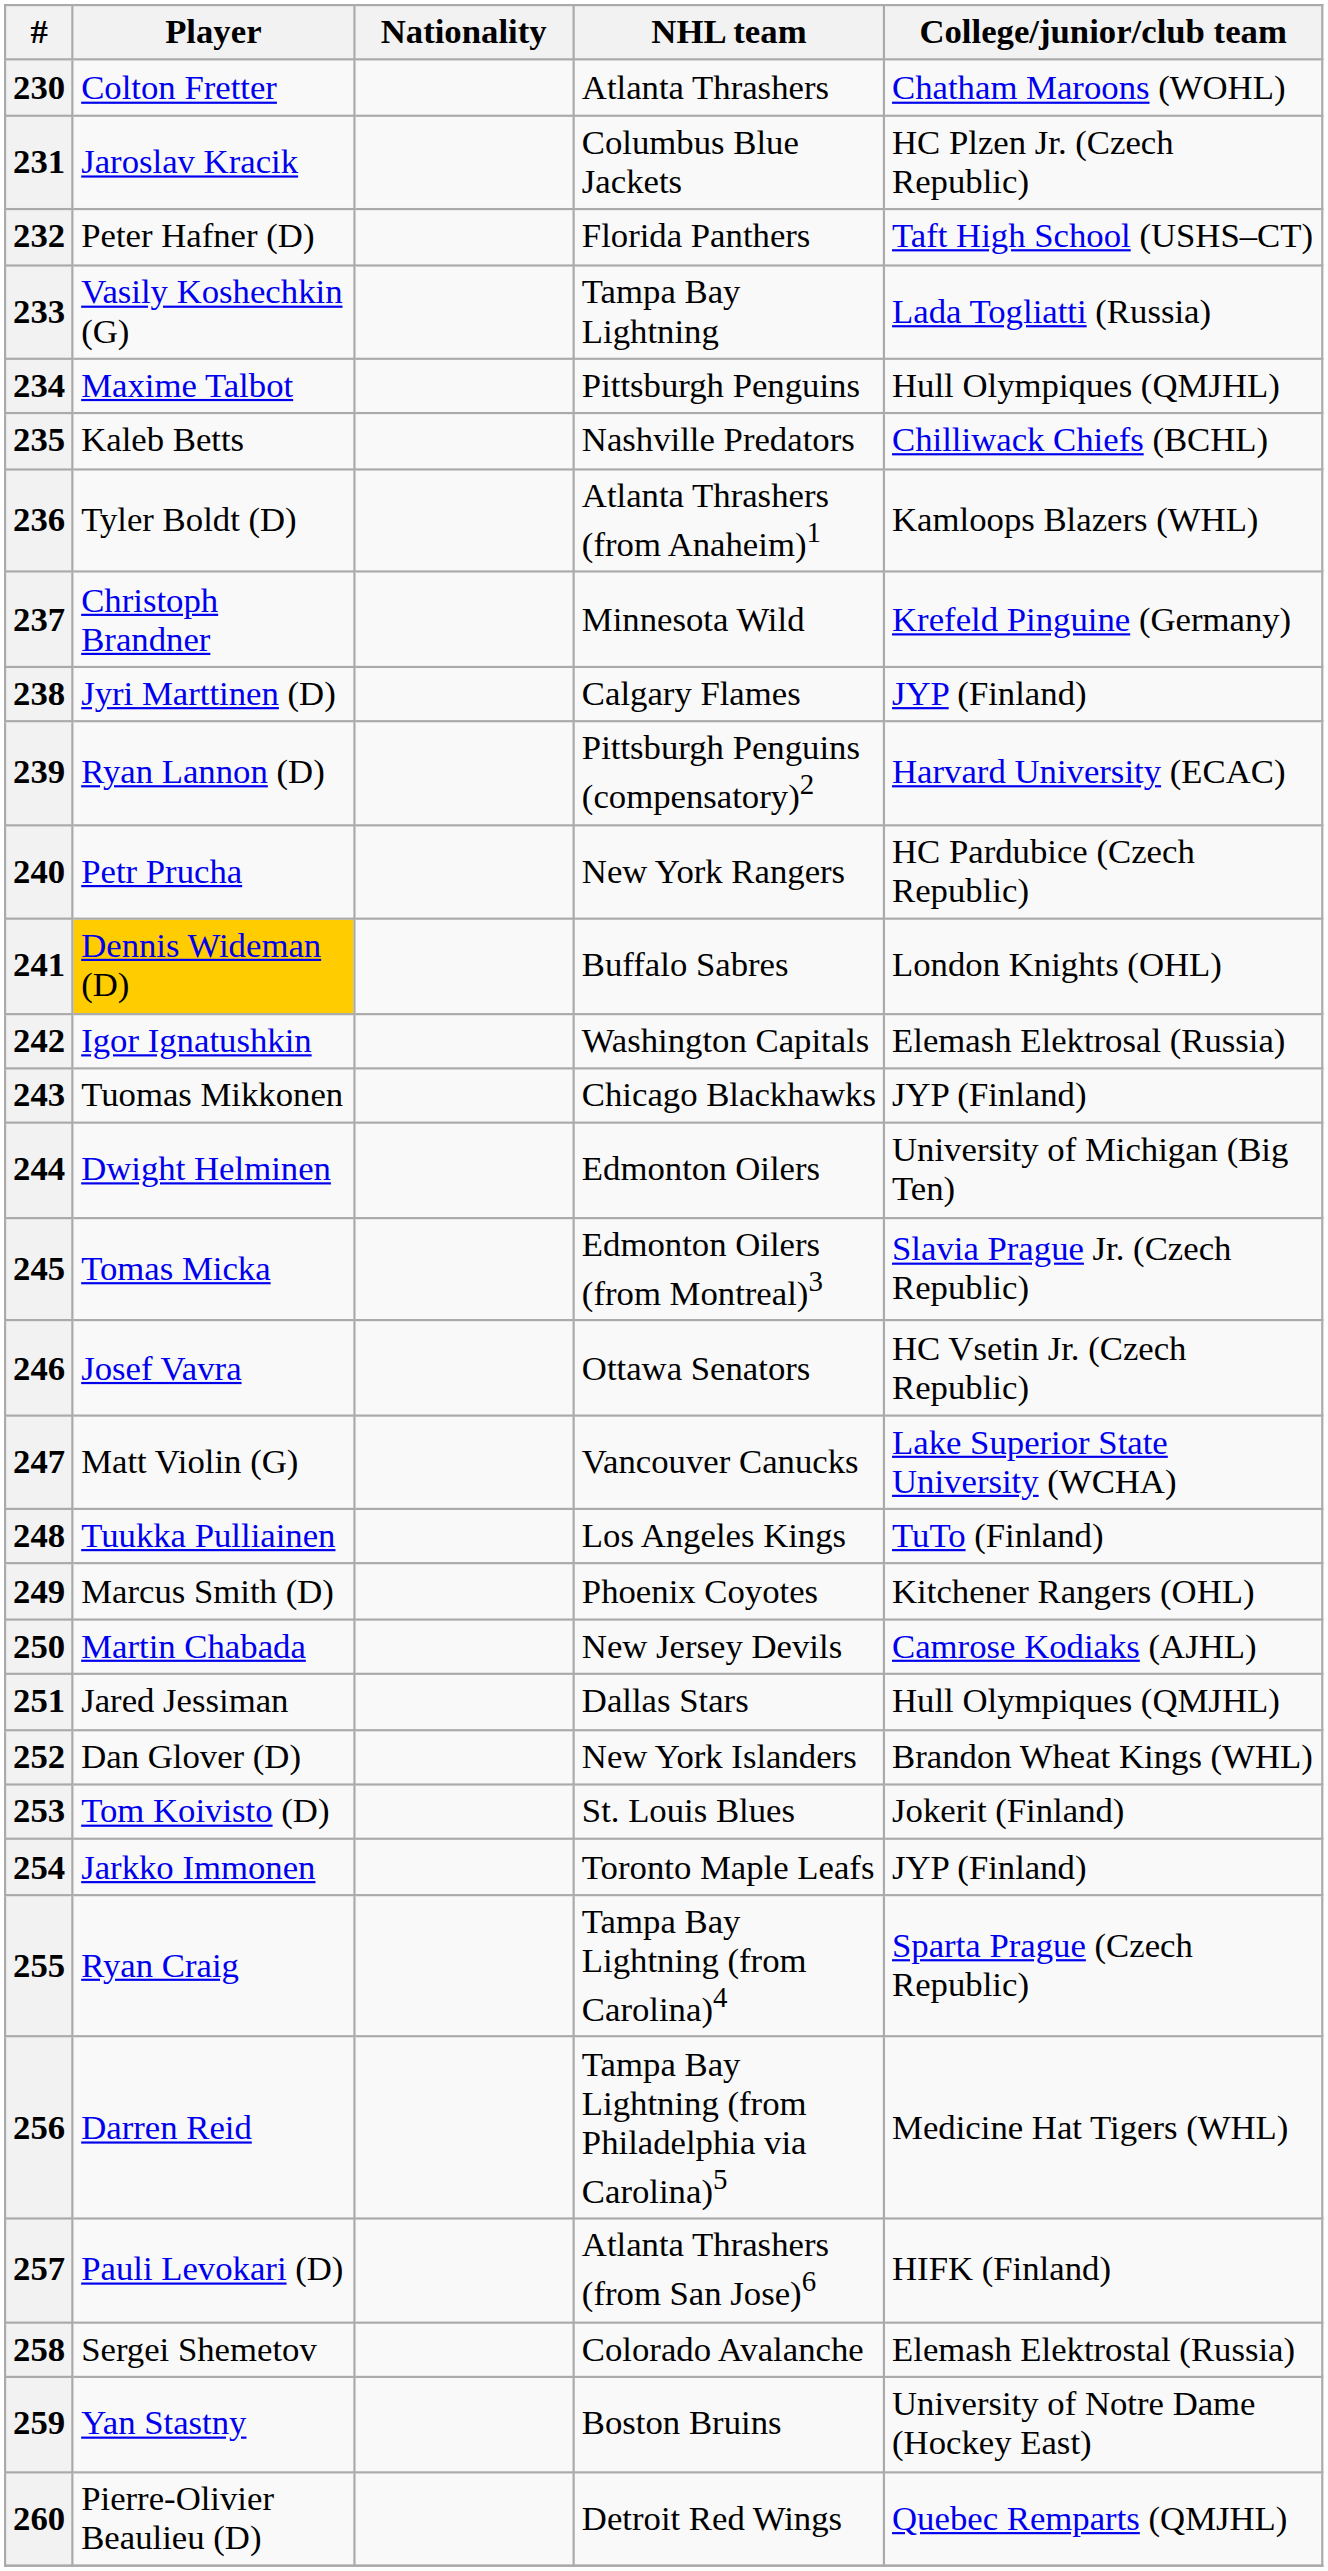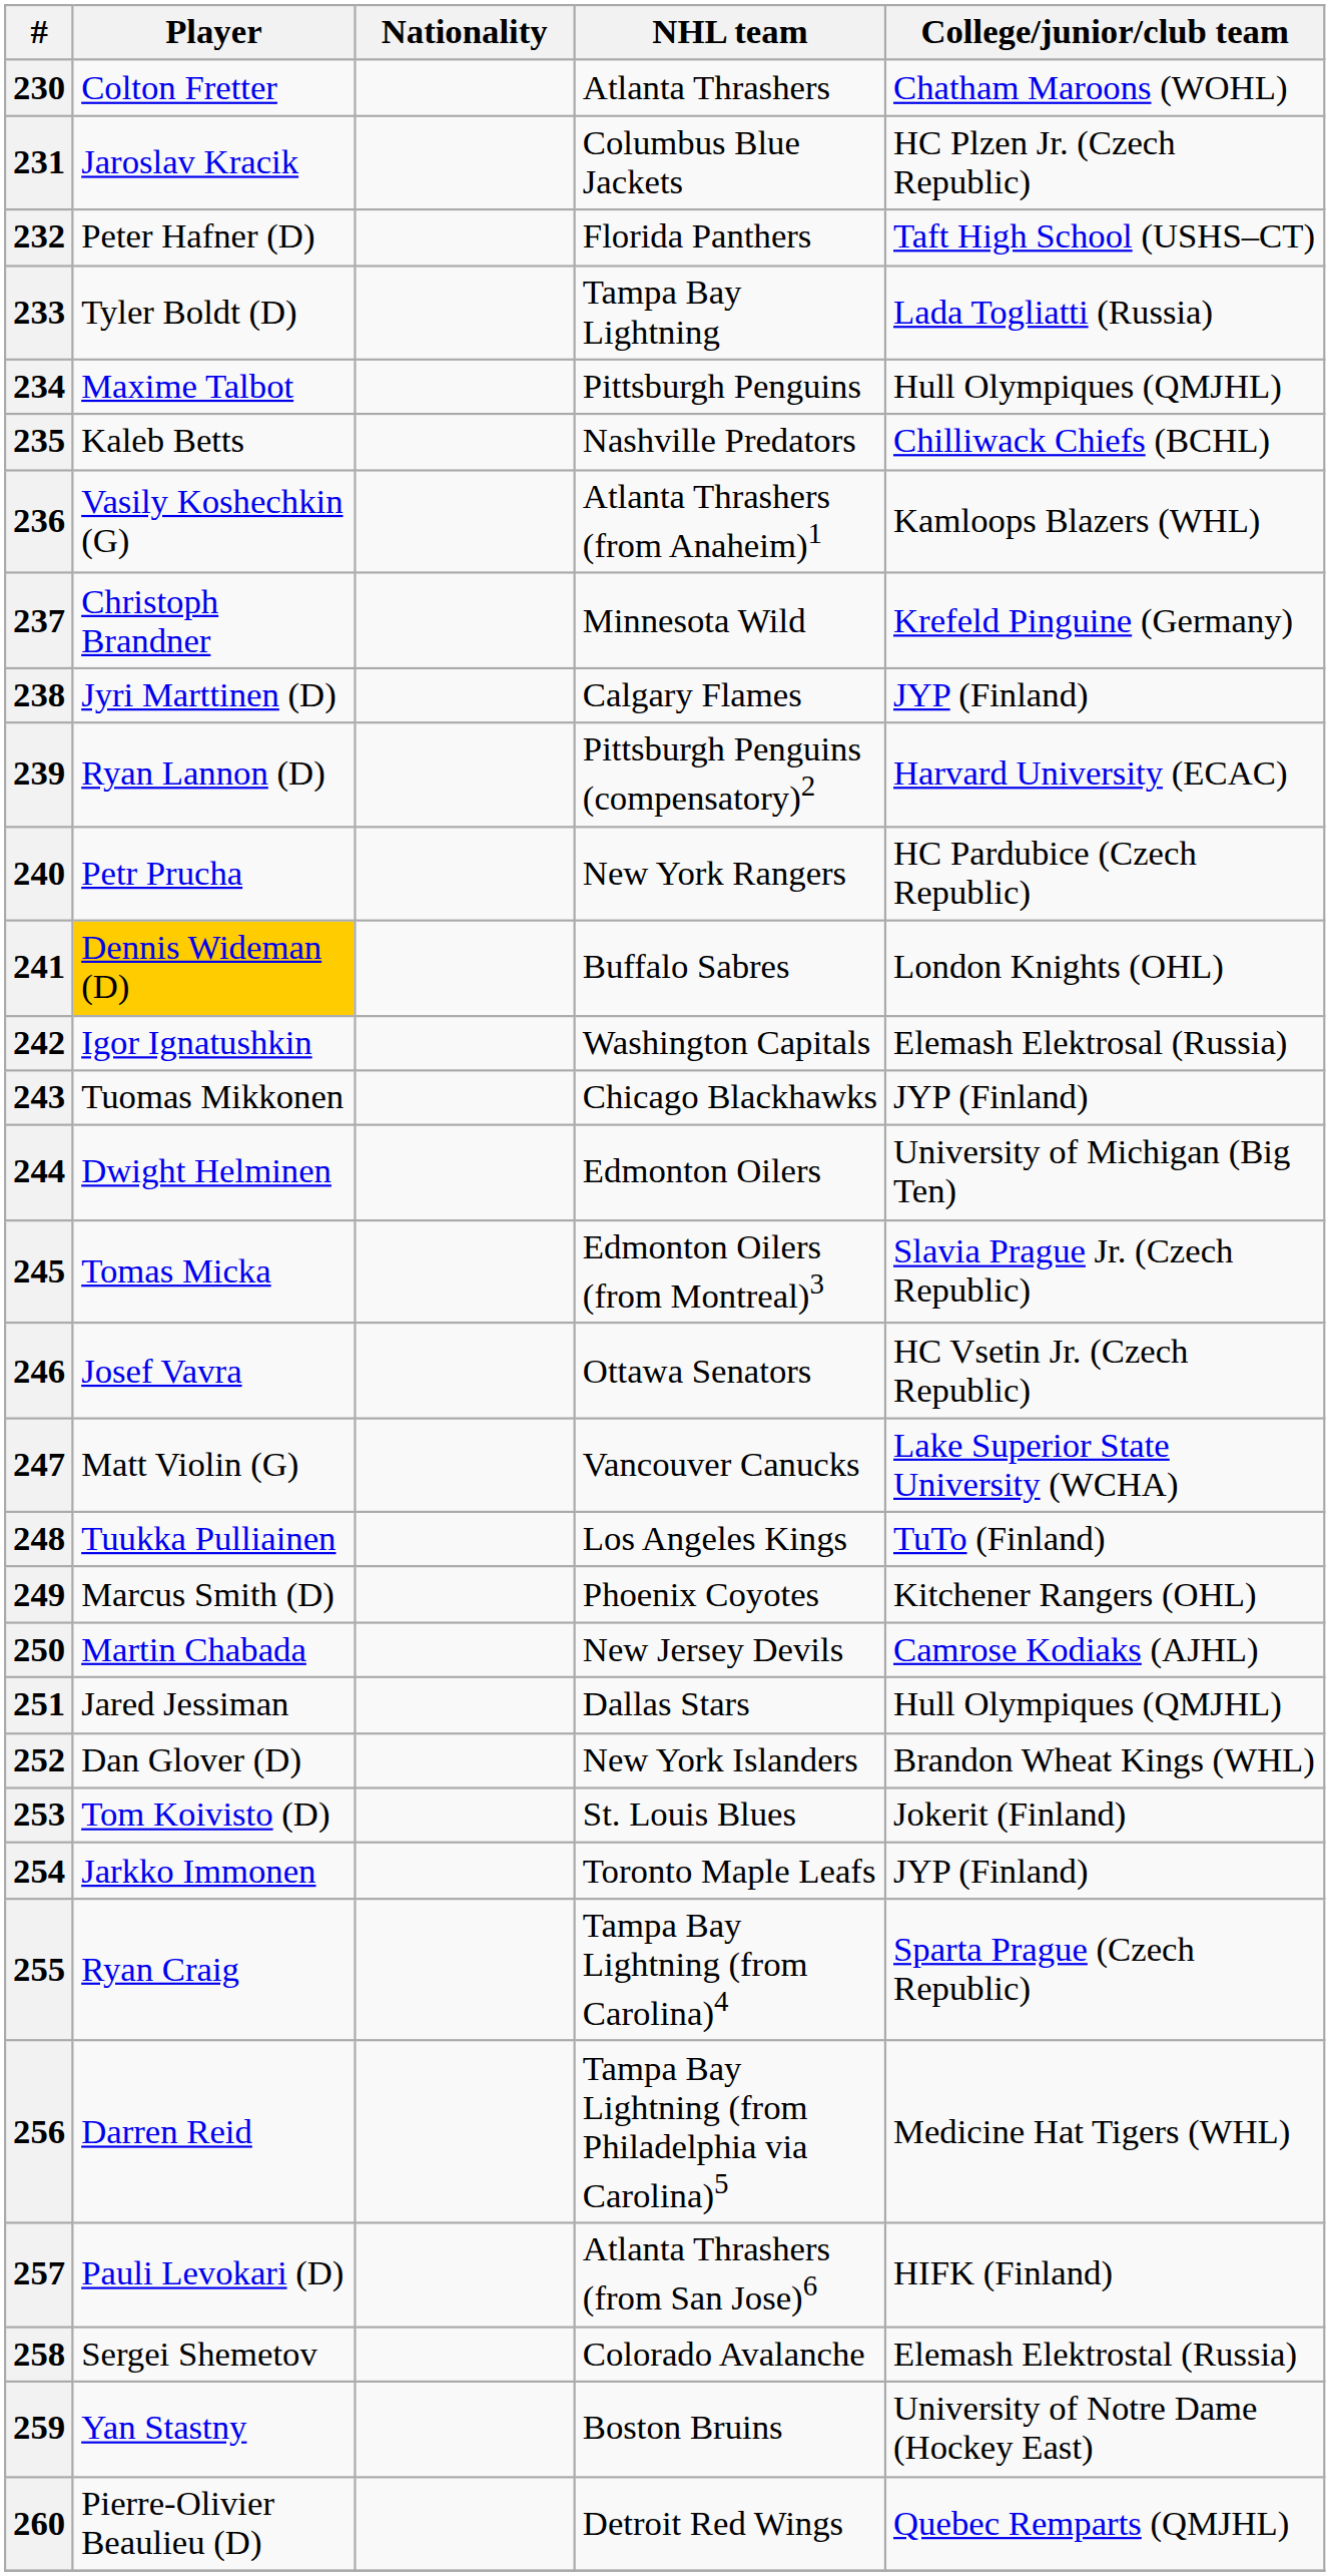 <table class="wikitable">
 <tr>
 <th bgcolor="#DDDDFF" width="2.75%">#</th>
 <th bgcolor="#DDDDFF" width="22.0%">Player</th>
 <th bgcolor="#DDDDFF" width="17.0%">Nationality</th>
 <th bgcolor="#DDDDFF" width="24.0%">NHL team</th>
 <th bgcolor="#DDDDFF" width="100.0%">College/junior/club team</th>
 </tr>
 <tr>
 <th>230</th>
 <td><a href='#'>Colton Fretter</a></td>
 <td></td>
 <td>Atlanta Thrashers</td>
 <td><a href='#'>Chatham Maroons</a> (WOHL)</td>
 </tr>
 <tr>
 <th>231</th>
 <td><a href='#'>Jaroslav Kracik</a></td>
 <td></td>
 <td>Columbus Blue Jackets</td>
 <td>HC Plzen Jr. (Czech Republic)</td>
 </tr>
 <tr>
 <th>232</th>
 <td>Peter Hafner (D)</td>
 <td></td>
 <td>Florida Panthers</td>
 <td><a href='#'>Taft High School</a> (USHS–CT)</td>
 </tr>
 <tr>
 <th>233</th>
-<td><a href='#'>Vasily Koshechkin</a> (G)</td>
+<td>Tyler Boldt (D)</td>
 <td></td>
 <td>Tampa Bay Lightning</td>
 <td><a href='#'>Lada Togliatti</a> (Russia)</td>
 </tr>
 <tr>
 <th>234</th>
 <td><a href='#'>Maxime Talbot</a></td>
 <td></td>
 <td>Pittsburgh Penguins</td>
 <td>Hull Olympiques (QMJHL)</td>
 </tr>
 <tr>
 <th>235</th>
 <td>Kaleb Betts</td>
 <td></td>
 <td>Nashville Predators</td>
 <td><a href='#'>Chilliwack Chiefs</a> (BCHL)</td>
 </tr>
 <tr>
 <th>236</th>
-<td>Tyler Boldt (D)</td>
+<td><a href='#'>Vasily Koshechkin</a> (G)</td>
 <td></td>
 <td>Atlanta Thrashers (from Anaheim)<sup>1</sup></td>
 <td>Kamloops Blazers (WHL)</td>
 </tr>
 <tr>
 <th>237</th>
 <td><a href='#'>Christoph Brandner</a></td>
 <td></td>
 <td>Minnesota Wild</td>
 <td><a href='#'>Krefeld Pinguine</a> (Germany)</td>
 </tr>
 <tr>
 <th>238</th>
 <td><a href='#'>Jyri Marttinen</a> (D)</td>
 <td></td>
 <td>Calgary Flames</td>
 <td><a href='#'>JYP</a> (Finland)</td>
 </tr>
 <tr>
 <th>239</th>
 <td><a href='#'>Ryan Lannon</a> (D)</td>
 <td></td>
 <td>Pittsburgh Penguins (compensatory)<sup>2</sup></td>
 <td><a href='#'>Harvard University</a> (ECAC)</td>
 </tr>
 <tr>
 <th>240</th>
 <td><a href='#'>Petr Prucha</a></td>
 <td></td>
 <td>New York Rangers</td>
 <td>HC Pardubice (Czech Republic)</td>
 </tr>
 <tr>
 <th>241</th>
 <td bgcolor="#FFCC00"><a href='#'>Dennis Wideman</a> (D)</td>
 <td></td>
 <td>Buffalo Sabres</td>
 <td>London Knights (OHL)</td>
 </tr>
 <tr>
 <th>242</th>
 <td><a href='#'>Igor Ignatushkin</a></td>
 <td></td>
 <td>Washington Capitals</td>
 <td>Elemash Elektrosal (Russia)</td>
 </tr>
 <tr>
 <th>243</th>
 <td>Tuomas Mikkonen</td>
 <td></td>
 <td>Chicago Blackhawks</td>
 <td>JYP (Finland)</td>
 </tr>
 <tr>
 <th>244</th>
 <td><a href='#'>Dwight Helminen</a></td>
 <td></td>
 <td>Edmonton Oilers</td>
 <td>University of Michigan (Big Ten)</td>
 </tr>
 <tr>
 <th>245</th>
 <td><a href='#'>Tomas Micka</a></td>
 <td></td>
 <td>Edmonton Oilers (from Montreal)<sup>3</sup></td>
 <td><a href='#'>Slavia Prague</a> Jr. (Czech Republic)</td>
 </tr>
 <tr>
 <th>246</th>
 <td><a href='#'>Josef Vavra</a></td>
 <td></td>
 <td>Ottawa Senators</td>
 <td>HC Vsetin Jr. (Czech Republic)</td>
 </tr>
 <tr>
 <th>247</th>
 <td>Matt Violin (G)</td>
 <td></td>
 <td>Vancouver Canucks</td>
 <td><a href='#'>Lake Superior State University</a> (WCHA)</td>
 </tr>
 <tr>
 <th>248</th>
 <td><a href='#'>Tuukka Pulliainen</a></td>
 <td></td>
 <td>Los Angeles Kings</td>
 <td><a href='#'>TuTo</a> (Finland)</td>
 </tr>
 <tr>
 <th>249</th>
 <td>Marcus Smith (D)</td>
 <td></td>
 <td>Phoenix Coyotes</td>
 <td>Kitchener Rangers (OHL)</td>
 </tr>
 <tr>
 <th>250</th>
 <td><a href='#'>Martin Chabada</a></td>
 <td></td>
 <td>New Jersey Devils</td>
 <td><a href='#'>Camrose Kodiaks</a> (AJHL)</td>
 </tr>
 <tr>
 <th>251</th>
 <td>Jared Jessiman</td>
 <td></td>
 <td>Dallas Stars</td>
 <td>Hull Olympiques (QMJHL)</td>
 </tr>
 <tr>
 <th>252</th>
 <td>Dan Glover (D)</td>
 <td></td>
 <td>New York Islanders</td>
 <td>Brandon Wheat Kings (WHL)</td>
 </tr>
 <tr>
 <th>253</th>
 <td><a href='#'>Tom Koivisto</a> (D)</td>
 <td></td>
 <td>St. Louis Blues</td>
 <td>Jokerit (Finland)</td>
 </tr>
 <tr>
 <th>254</th>
 <td><a href='#'>Jarkko Immonen</a></td>
 <td></td>
 <td>Toronto Maple Leafs</td>
 <td>JYP (Finland)</td>
 </tr>
 <tr>
 <th>255</th>
 <td><a href='#'>Ryan Craig</a></td>
 <td></td>
 <td>Tampa Bay Lightning (from Carolina)<sup>4</sup></td>
 <td><a href='#'>Sparta Prague</a> (Czech Republic)</td>
 </tr>
 <tr>
 <th>256</th>
 <td><a href='#'>Darren Reid</a></td>
 <td></td>
 <td>Tampa Bay Lightning (from Philadelphia via Carolina)<sup>5</sup></td>
 <td>Medicine Hat Tigers (WHL)</td>
 </tr>
 <tr>
 <th>257</th>
 <td><a href='#'>Pauli Levokari</a> (D)</td>
 <td></td>
 <td>Atlanta Thrashers (from San Jose)<sup>6</sup></td>
 <td>HIFK (Finland)</td>
 </tr>
 <tr>
 <th>258</th>
 <td>Sergei Shemetov</td>
 <td></td>
 <td>Colorado Avalanche</td>
 <td>Elemash Elektrostal (Russia)</td>
 </tr>
 <tr>
 <th>259</th>
 <td><a href='#'>Yan Stastny</a></td>
 <td></td>
 <td>Boston Bruins</td>
 <td>University of Notre Dame (Hockey East)</td>
 </tr>
 <tr>
 <th>260</th>
 <td>Pierre-Olivier Beaulieu (D)</td>
 <td></td>
 <td>Detroit Red Wings</td>
 <td><a href='#'>Quebec Remparts</a> (QMJHL)</td>
 </tr>
 <tr>
 </tr>
 </table>
